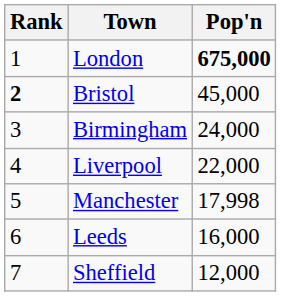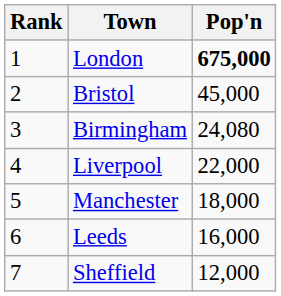 <table class="sortable wikitable vatop" style=" margin-right:2em;">
 <tr>
 <th>Rank</th>
 <th>Town</th>
 <th>Pop'n</th>
 </tr>
 <tr>
 <td>1</td>
 <td><a href='#'>London</a></td>
 <td><strong>675,000</strong></td>
 </tr>
 <tr>
-<td><strong>2</strong></td>
+<td>2</td>
 <td><a href='#'>Bristol</a></td>
 <td>45,000</td>
 </tr>
 <tr>
 <td>3</td>
 <td><a href='#'>Birmingham</a></td>
-<td>24,000</td>
+<td>24,080</td>
 </tr>
 <tr>
 <td>4</td>
 <td><a href='#'>Liverpool</a></td>
 <td>22,000</td>
 </tr>
 <tr>
 <td>5</td>
 <td><a href='#'>Manchester</a></td>
-<td>17,998</td>
+<td>18,000</td>
 </tr>
 <tr>
 <td>6</td>
 <td><a href='#'>Leeds</a></td>
 <td>16,000</td>
 </tr>
 <tr>
 <td>7</td>
 <td><a href='#'>Sheffield</a></td>
 <td>12,000</td>
 </tr>
 </table>
